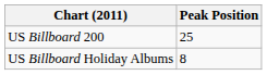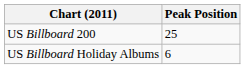 <table class="wikitable">
 <tr>
 <th>Chart (2011)</th>
 <th>Peak Position</th>
 </tr>
 <tr>
 <td>US <em>Billboard</em> 200</td>
 <td>25</td>
 </tr>
 <tr>
 <td>US <em>Billboard</em> Holiday Albums</td>
-<td>8</td>
+<td>6</td>
 </tr>
 </table>
